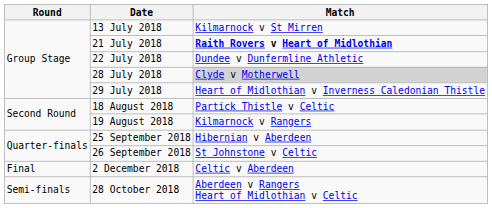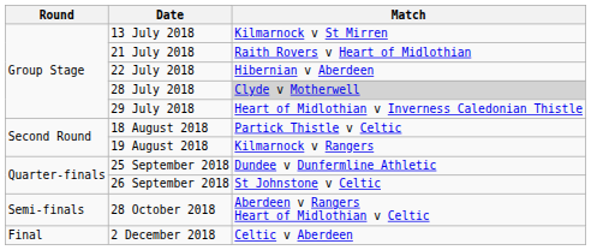 <table class="wikitable">
 <tr>
 <th>Round</th>
 <th>Date</th>
 <th>Match</th>
 </tr>
 <tr>
 <td rowspan=5>Group Stage</td>
 <td>13 July 2018</td>
 <td><a href='#'>Kilmarnock</a> v <a href='#'>St Mirren</a></td>
 </tr>
 <tr>
 <td>21 July 2018</td>
-<td><strong><a href='#'>Raith Rovers</a> v <a href='#'>Heart of Midlothian</a></strong></td>
+<td><a href='#'>Raith Rovers</a> v <a href='#'>Heart of Midlothian</a></td>
 </tr>
 <tr>
 <td>22 July 2018</td>
-<td><a href='#'>Dundee</a> v <a href='#'>Dunfermline Athletic</a></td>
+<td><a href='#'>Hibernian</a> v <a href='#'>Aberdeen</a></td>
 </tr>
 <tr>
 <td>28 July 2018</td>
 <td style="background: lightgrey;"><a href='#'>Clyde</a> v <a href='#'>Motherwell</a></td>
 </tr>
 <tr>
 <td>29 July 2018</td>
 <td><a href='#'>Heart of Midlothian</a> v <a href='#'>Inverness Caledonian Thistle</a></td>
 </tr>
 <tr>
 <td rowspan=2>Second Round</td>
 <td>18 August 2018</td>
 <td><a href='#'>Partick Thistle</a> v <a href='#'>Celtic</a></td>
 </tr>
 <tr>
 <td>19 August 2018</td>
 <td><a href='#'>Kilmarnock</a> v <a href='#'>Rangers</a></td>
 </tr>
 <tr>
 <td rowspan=2>Quarter-finals</td>
 <td>25 September 2018</td>
-<td><a href='#'>Hibernian</a> v <a href='#'>Aberdeen</a></td>
+<td><a href='#'>Dundee</a> v <a href='#'>Dunfermline Athletic</a></td>
 </tr>
 <tr>
 <td>26 September 2018</td>
 <td><a href='#'>St Johnstone</a> v <a href='#'>Celtic</a></td>
 </tr>
 <tr>
+<td>Semi-finals</td>
+<td>28 October 2018</td>
+<td><a href='#'>Aberdeen</a> v <a href='#'>Rangers</a> <br> <a href='#'>Heart of Midlothian</a> v <a href='#'>Celtic</a></td>
+</tr>
+<tr>
 <td>Final</td>
 <td>2 December 2018</td>
 <td><a href='#'>Celtic</a> v <a href='#'>Aberdeen</a></td>
 </tr>
-<tr>
-<td>Semi-finals</td>
-<td>28 October 2018</td>
-<td><a href='#'>Aberdeen</a> v <a href='#'>Rangers</a> <br> <a href='#'>Heart of Midlothian</a> v <a href='#'>Celtic</a></td>
-</tr>
 </table>
